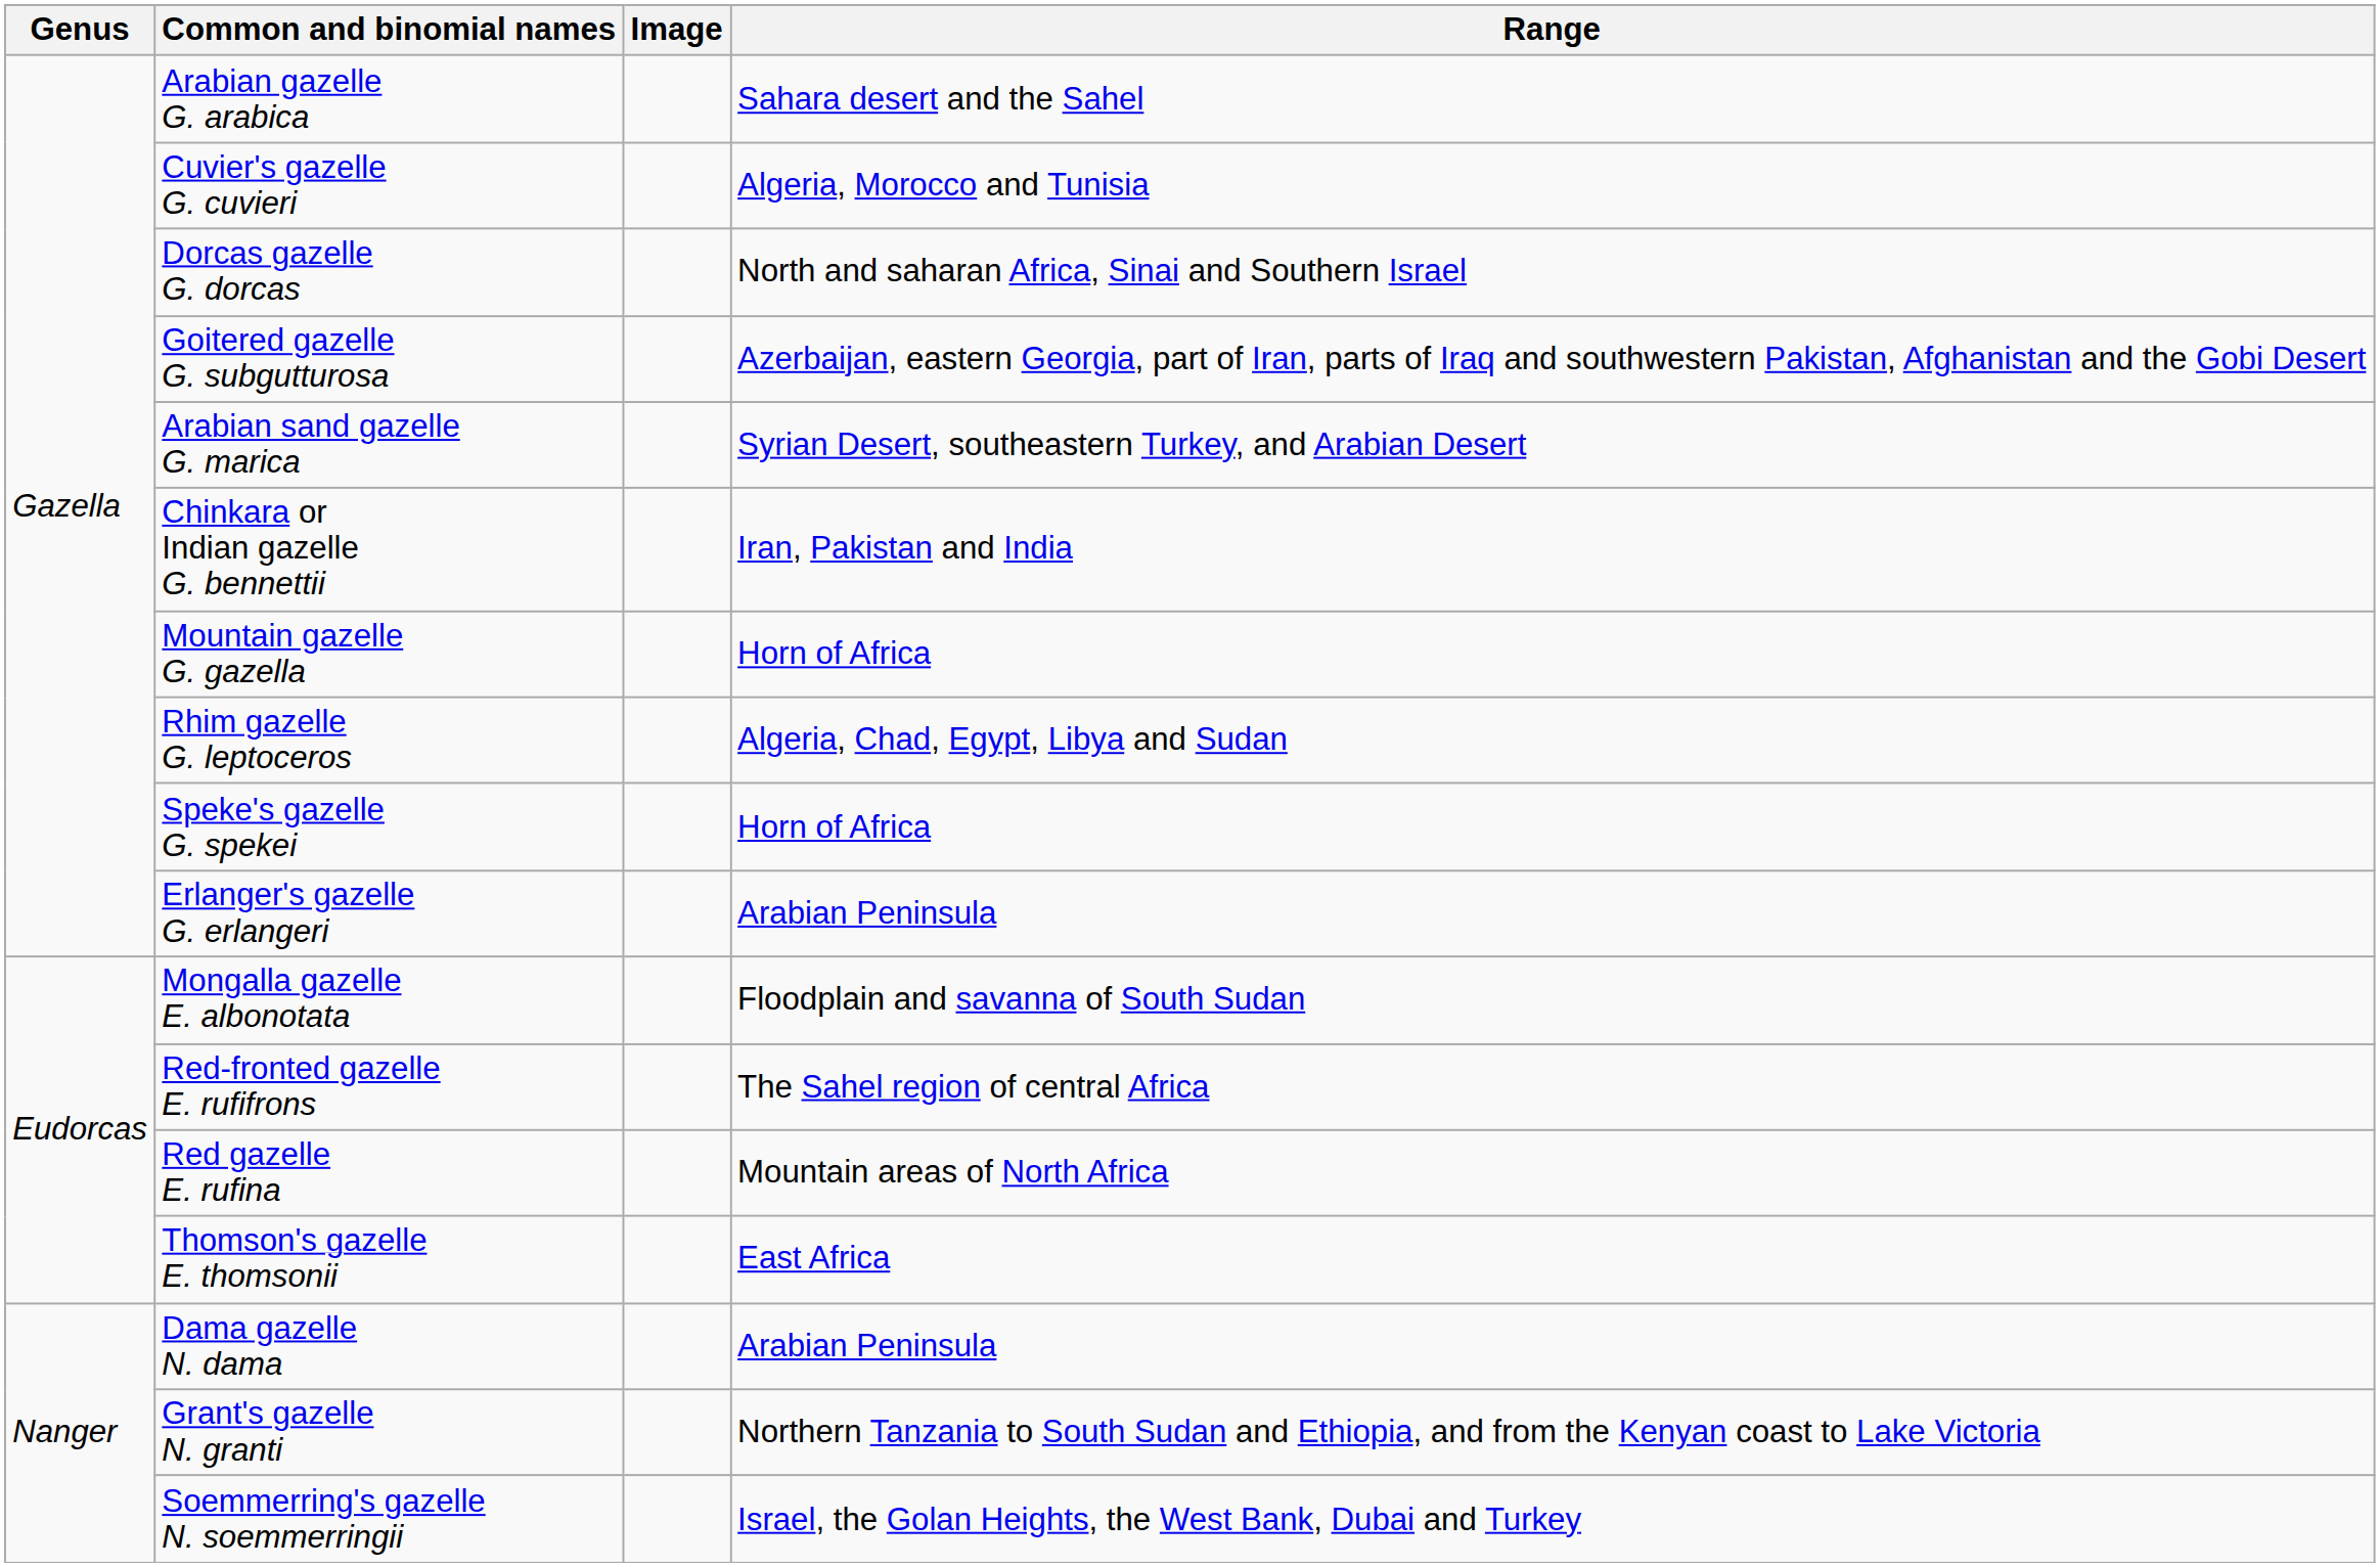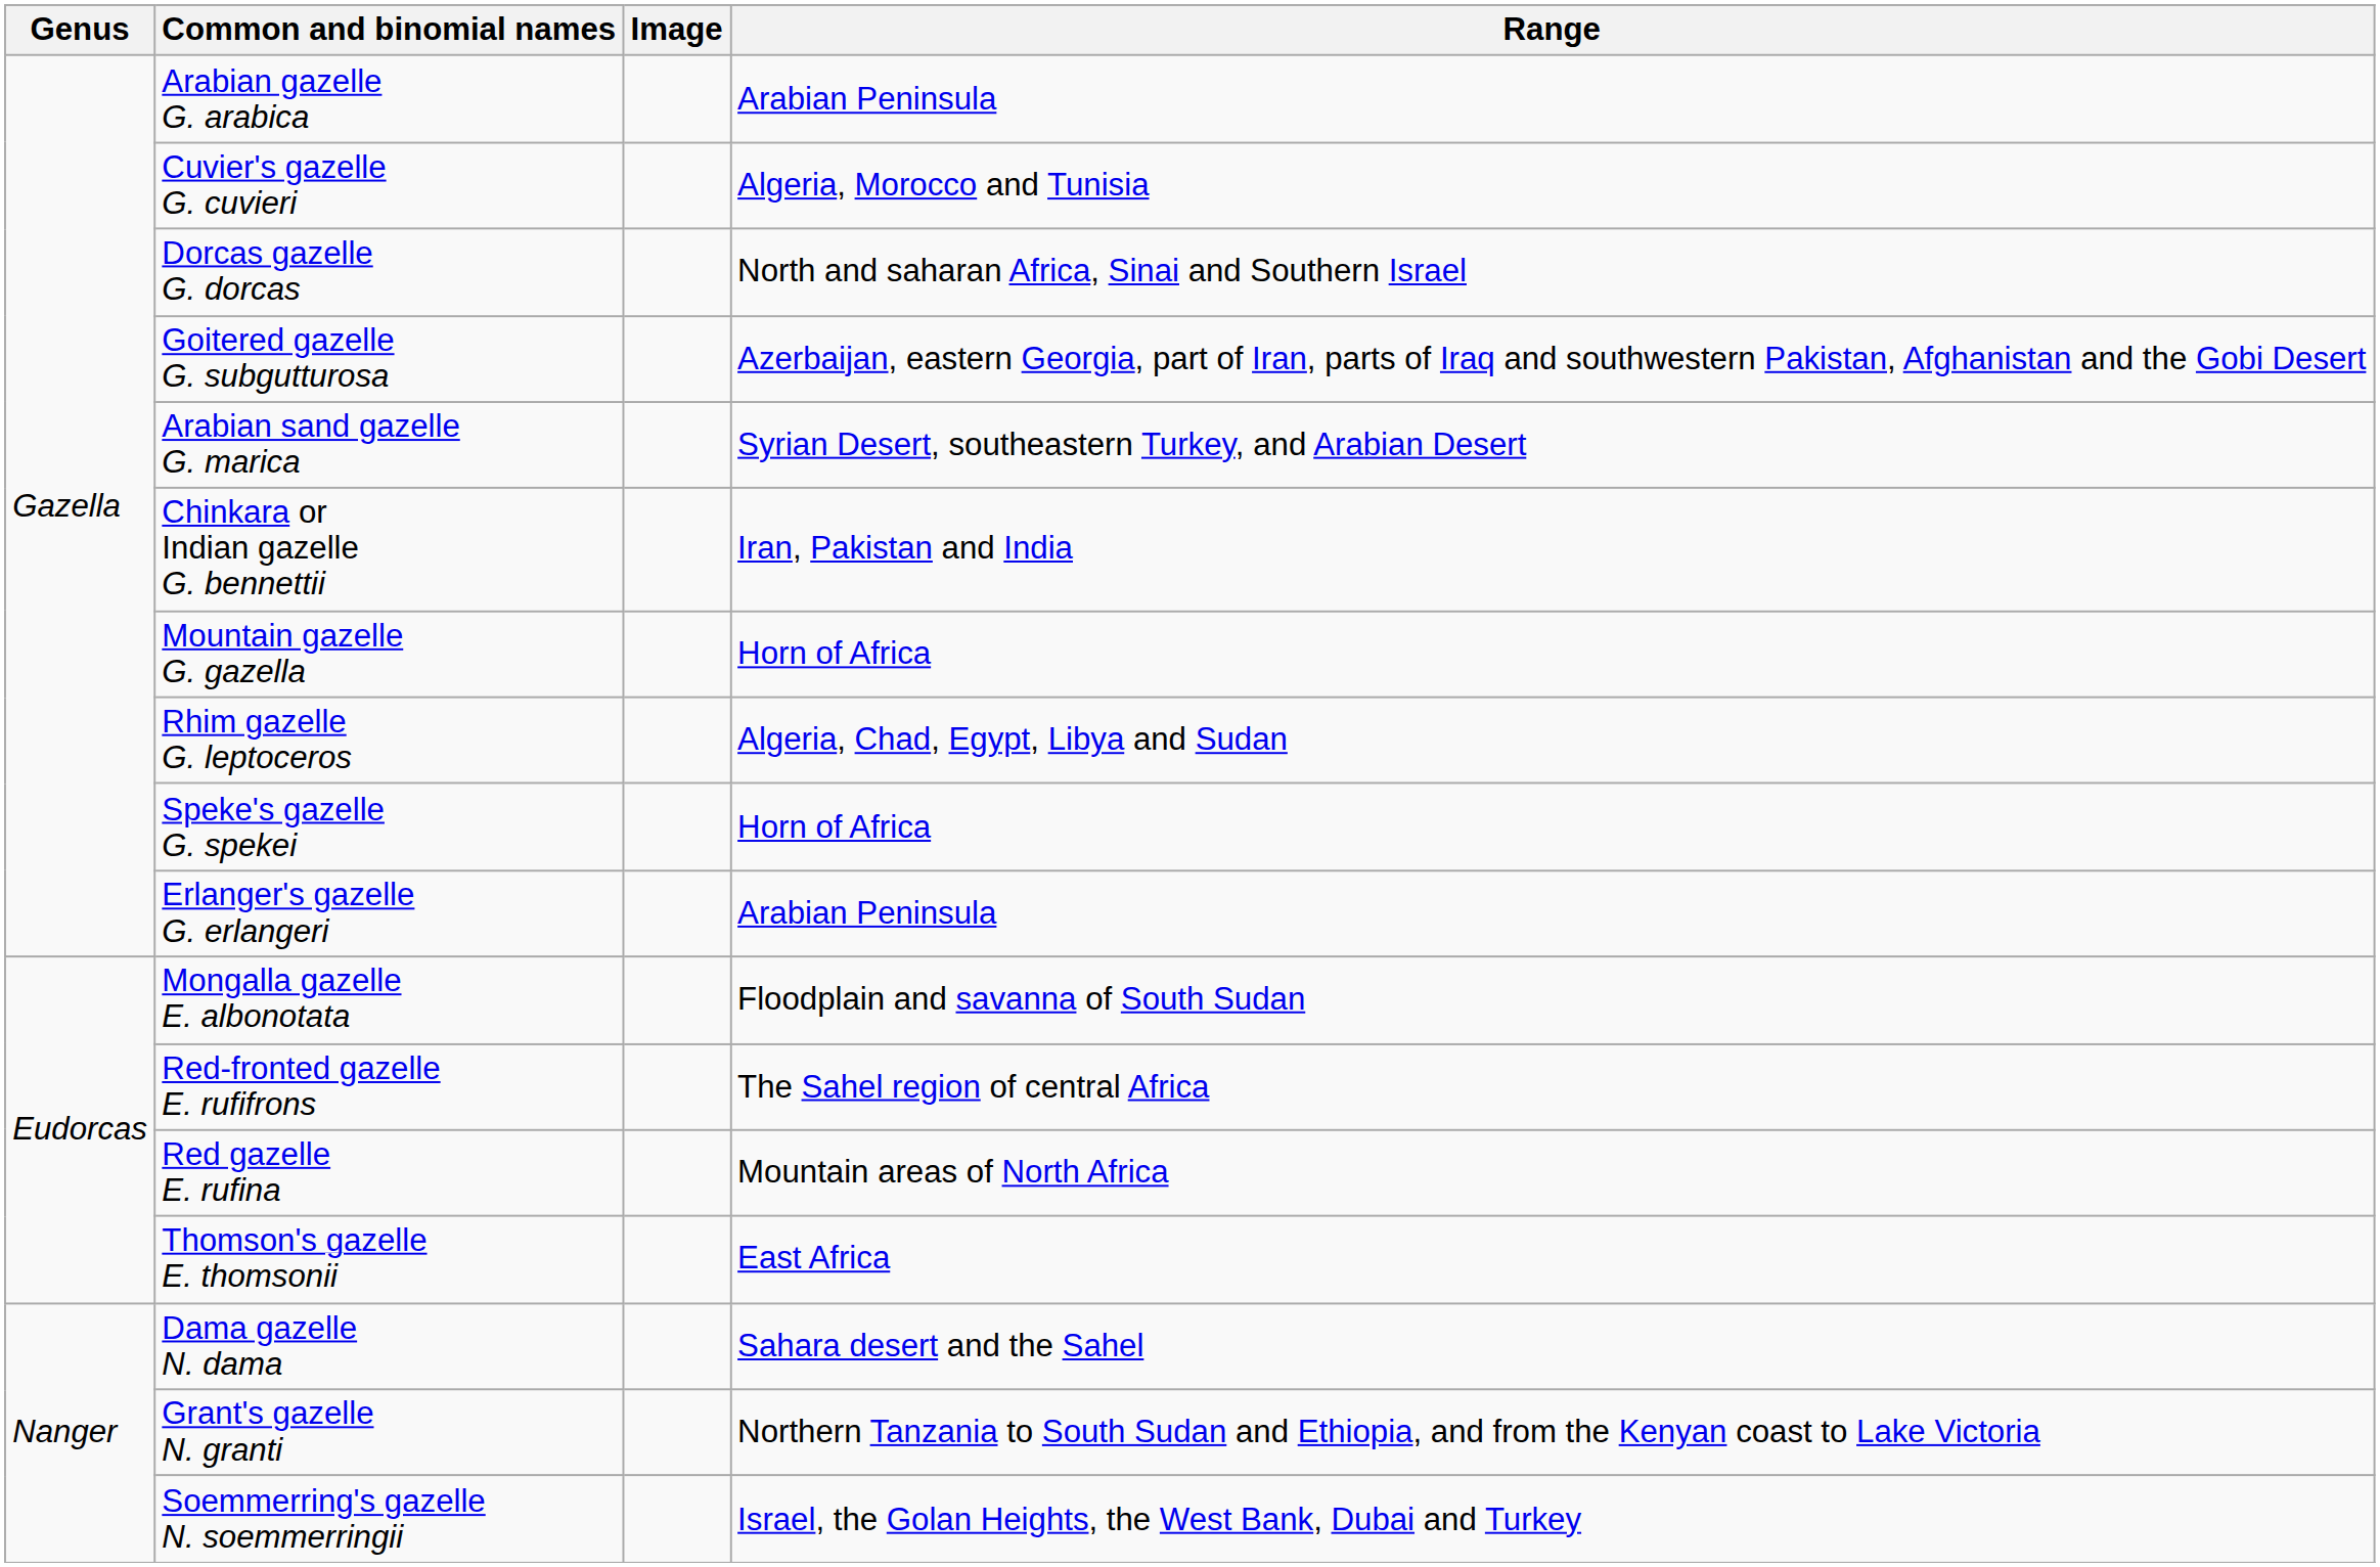 <table class="wikitable sortable">
 <tr>
 <th>Genus</th>
 <th>Common and binomial names</th>
 <th class="unsortable">Image</th>
 <th>Range</th>
 </tr>
 <tr>
 <td rowspan="10"><em>Gazella</em></td>
 <td><a href='#'>Arabian gazelle</a><br><em>G. arabica</em></td>
 <td></td>
-<td><a href='#'>Sahara desert</a> and the <a href='#'>Sahel</a></td>
+<td><a href='#'>Arabian Peninsula</a></td>
 </tr>
 <tr>
 <td><a href='#'>Cuvier's gazelle</a><br><em>G. cuvieri</em></td>
 <td></td>
 <td><a href='#'>Algeria</a>, <a href='#'>Morocco</a> and <a href='#'>Tunisia</a></td>
 </tr>
 <tr>
 <td><a href='#'>Dorcas gazelle</a><br><em>G. dorcas</em></td>
 <td></td>
 <td>North and saharan <a href='#'>Africa</a>, <a href='#'>Sinai</a> and Southern <a href='#'>Israel</a></td>
 </tr>
 <tr>
 <td><a href='#'>Goitered gazelle</a><br><em>G. subgutturosa</em></td>
 <td></td>
 <td><a href='#'>Azerbaijan</a>, eastern <a href='#'>Georgia</a>, part of <a href='#'>Iran</a>, parts of <a href='#'>Iraq</a> and southwestern <a href='#'>Pakistan</a>, <a href='#'>Afghanistan</a> and the <a href='#'>Gobi Desert</a></td>
 </tr>
 <tr>
 <td><a href='#'>Arabian sand gazelle</a><br><em>G. marica</em></td>
 <td></td>
 <td><a href='#'>Syrian Desert</a>, southeastern <a href='#'>Turkey</a>, and <a href='#'>Arabian Desert</a></td>
 </tr>
 <tr>
 <td><a href='#'>Chinkara</a> or <br>Indian gazelle<br><em>G. bennettii</em></td>
 <td></td>
 <td><a href='#'>Iran</a>, <a href='#'>Pakistan</a> and <a href='#'>India</a></td>
 </tr>
 <tr>
 <td><a href='#'>Mountain gazelle</a><br><em>G. gazella</em></td>
 <td></td>
 <td><a href='#'>Horn of Africa</a></td>
 </tr>
 <tr>
 <td><a href='#'>Rhim gazelle</a><br><em>G. leptoceros</em></td>
 <td></td>
 <td><a href='#'>Algeria</a>, <a href='#'>Chad</a>, <a href='#'>Egypt</a>, <a href='#'>Libya</a> and <a href='#'>Sudan</a></td>
 </tr>
 <tr>
 <td><a href='#'>Speke's gazelle</a><br><em>G. spekei</em></td>
 <td></td>
 <td><a href='#'>Horn of Africa</a></td>
 </tr>
 <tr>
 <td><a href='#'>Erlanger's gazelle</a><br><em>G. erlangeri</em></td>
 <td></td>
 <td><a href='#'>Arabian Peninsula</a></td>
 </tr>
 <tr>
 <td rowspan="4"><em>Eudorcas</em></td>
 <td><a href='#'>Mongalla gazelle</a><br><em>E. albonotata</em></td>
 <td></td>
 <td>Floodplain and <a href='#'>savanna</a> of <a href='#'>South Sudan</a></td>
 </tr>
 <tr>
 <td><a href='#'>Red-fronted gazelle</a><br><em>E. rufifrons</em></td>
 <td></td>
 <td>The <a href='#'>Sahel region</a> of central <a href='#'>Africa</a></td>
 </tr>
 <tr>
 <td><a href='#'>Red gazelle</a><br><em>E. rufina</em></td>
 <td></td>
 <td>Mountain areas of <a href='#'>North Africa</a></td>
 </tr>
 <tr>
 <td><a href='#'>Thomson's gazelle</a><br><em>E. thomsonii</em></td>
 <td></td>
 <td><a href='#'>East Africa</a></td>
 </tr>
 <tr>
 <td rowspan="3"><em>Nanger</em></td>
 <td><a href='#'>Dama gazelle</a><br><em>N. dama</em></td>
 <td></td>
-<td><a href='#'>Arabian Peninsula</a></td>
+<td><a href='#'>Sahara desert</a> and the <a href='#'>Sahel</a></td>
 </tr>
 <tr>
 <td><a href='#'>Grant's gazelle</a><br><em>N. granti</em></td>
 <td></td>
 <td>Northern <a href='#'>Tanzania</a> to <a href='#'>South Sudan</a> and <a href='#'>Ethiopia</a>, and from the <a href='#'>Kenyan</a> coast to <a href='#'>Lake Victoria</a></td>
 </tr>
 <tr>
 <td><a href='#'>Soemmerring's gazelle</a><br><em>N. soemmerringii</em></td>
 <td></td>
 <td><a href='#'>Israel</a>, the <a href='#'>Golan Heights</a>, the <a href='#'>West Bank</a>, <a href='#'>Dubai</a> and <a href='#'>Turkey</a></td>
 </tr>
 <tr>
 </tr>
 </table>
